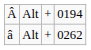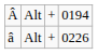 <table class="wikitable">
 <tr>
 <td>Â</td>
 <td>Alt</td>
 <td>+</td>
 <td>0194</td>
 </tr>
 <tr>
 <td>â</td>
 <td>Alt</td>
 <td>+</td>
-<td>0262</td>
+<td>0226</td>
 </tr>
 </table>
